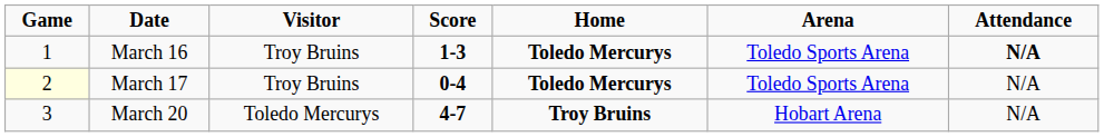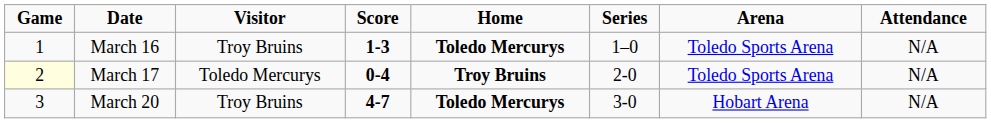 <table class="wikitable" width="70%">
 <tr align="center">
 <td><strong>Game</strong></td>
 <td><strong>Date</strong></td>
 <td><strong>Visitor</strong></td>
 <td><strong>Score</strong></td>
 <td><strong>Home</strong></td>
+<td><strong>Series</strong></td>
 <td><strong>Arena</strong></td>
 <td><strong>Attendance</strong></td>
 </tr>
 <tr align="center">
 <td>1</td>
 <td>March 16</td>
 <td>Troy Bruins</td>
 <td><strong>1-3</strong></td>
 <td><strong>Toledo Mercurys</strong></td>
+<td>1–0</td>
 <td><a href='#'>Toledo Sports Arena</a></td>
-<td><strong>N/A</strong></td>
+<td>N/A</td>
 </tr>
 <tr align="center">
 <td style="background: lightyellow;">2</td>
 <td>March 17</td>
-<td>Troy Bruins</td>
+<td>Toledo Mercurys</td>
 <td><strong>0-4</strong></td>
-<td><strong>Toledo Mercurys</strong></td>
+<td><strong>Troy Bruins</strong></td>
+<td>2-0</td>
 <td><a href='#'>Toledo Sports Arena</a></td>
 <td>N/A</td>
 </tr>
 <tr align="center">
 <td>3</td>
 <td>March 20</td>
-<td>Toledo Mercurys</td>
+<td>Troy Bruins</td>
 <td><strong>4-7</strong></td>
-<td><strong>Troy Bruins</strong></td>
+<td><strong>Toledo Mercurys</strong></td>
+<td>3-0</td>
 <td><a href='#'>Hobart Arena</a></td>
 <td>N/A</td>
 </tr>
 </table>
